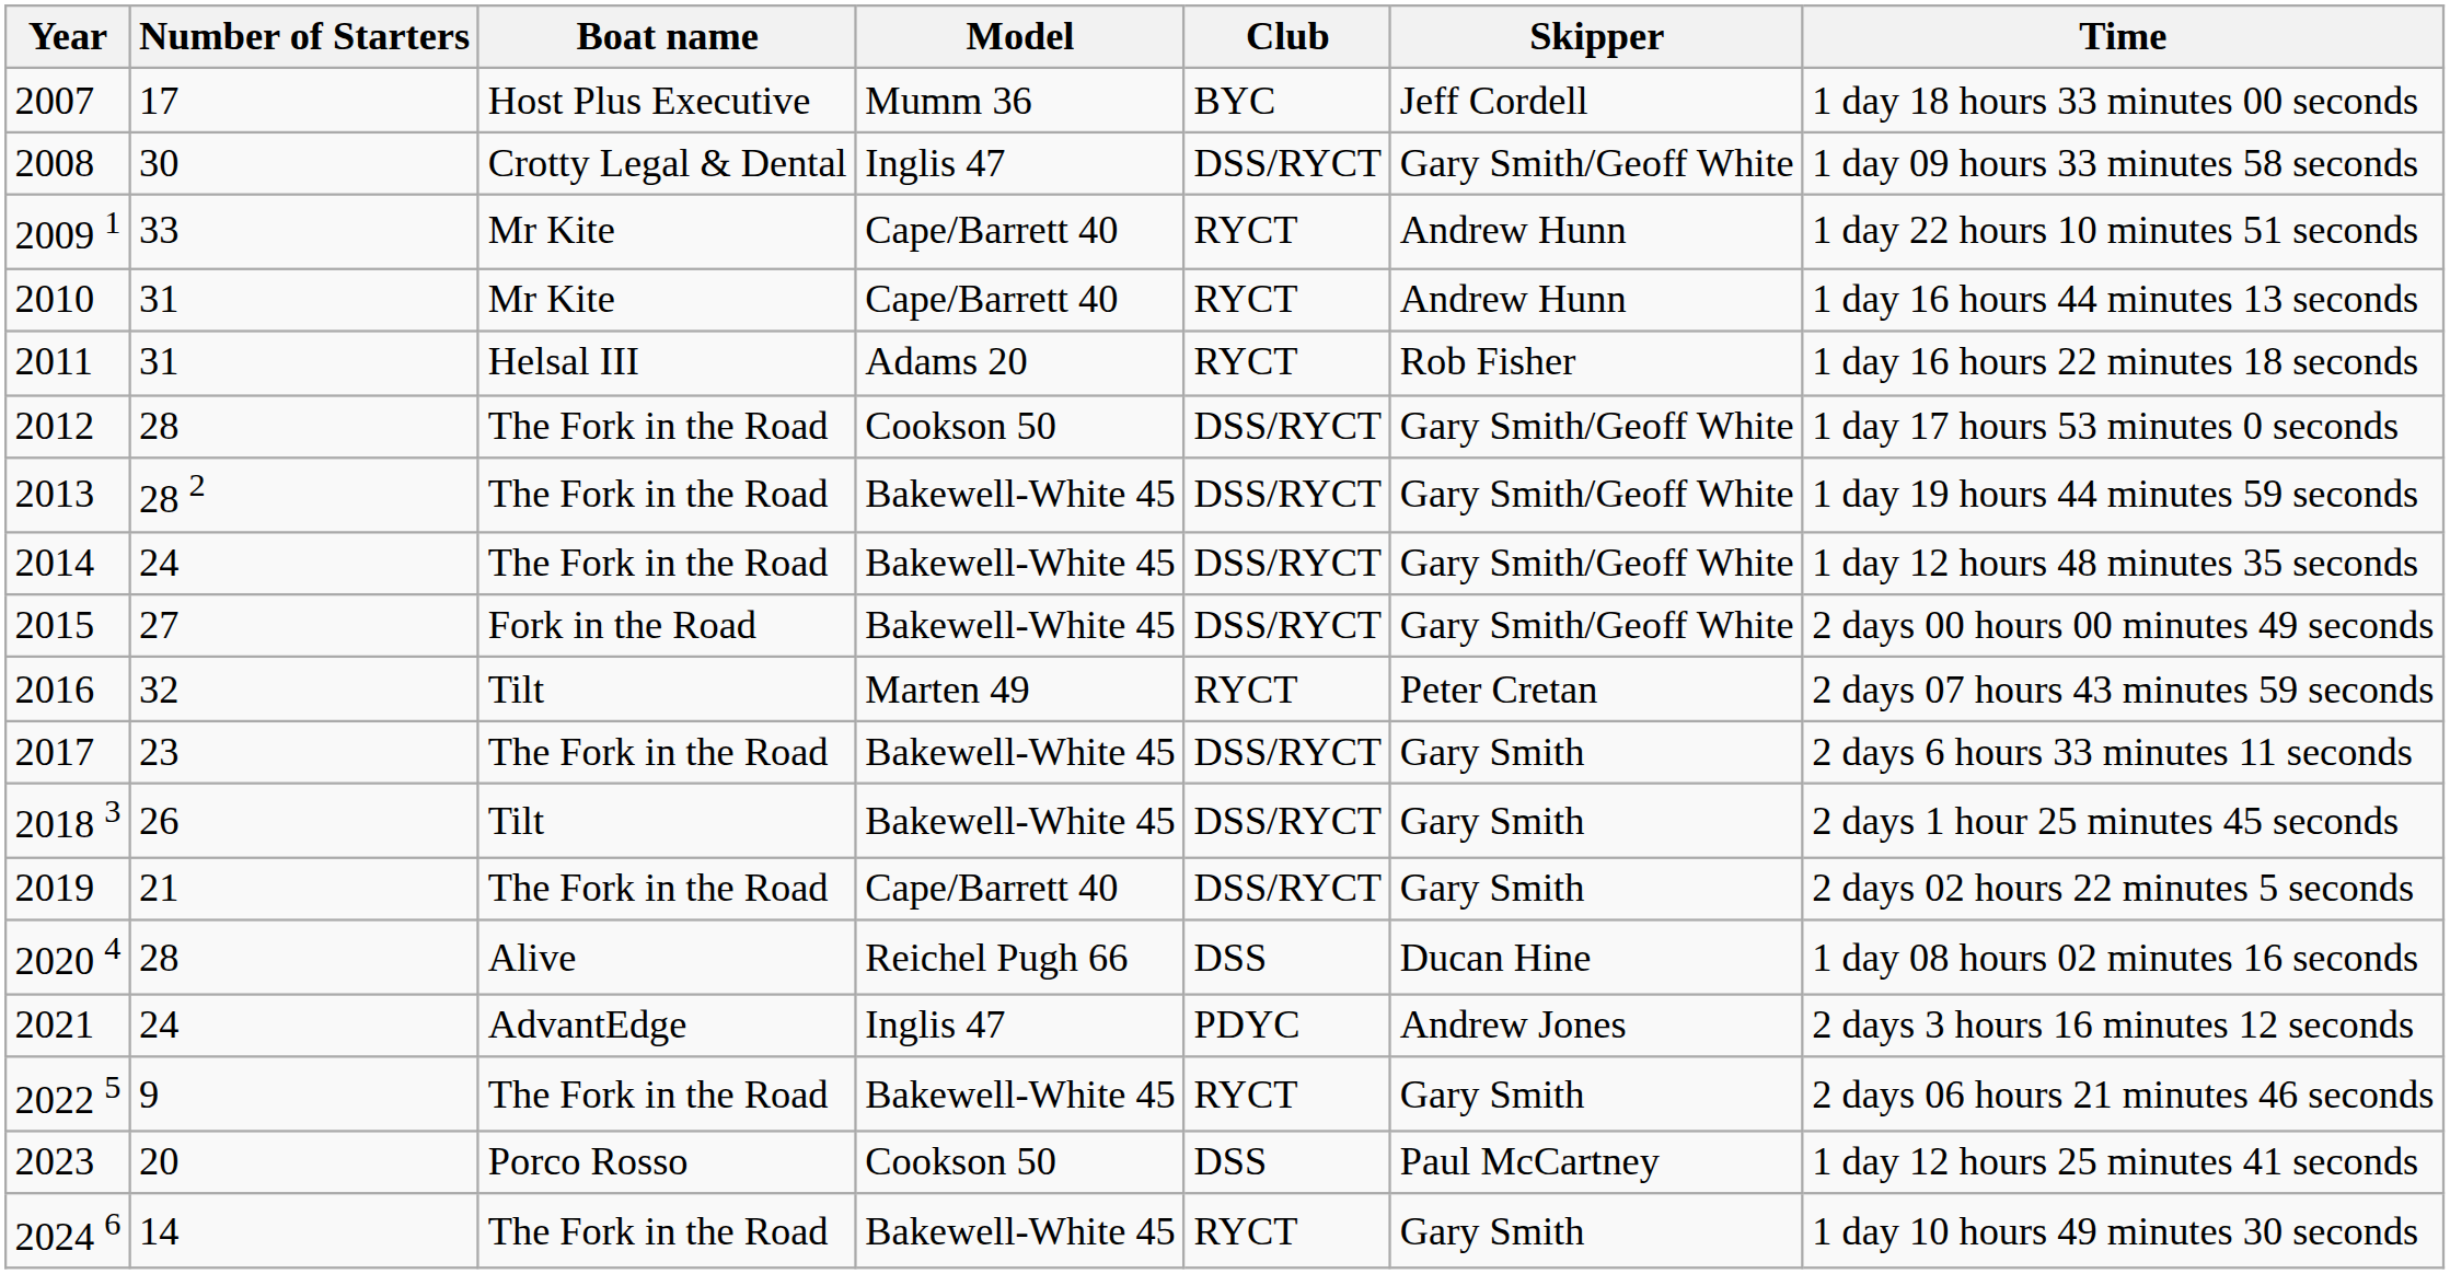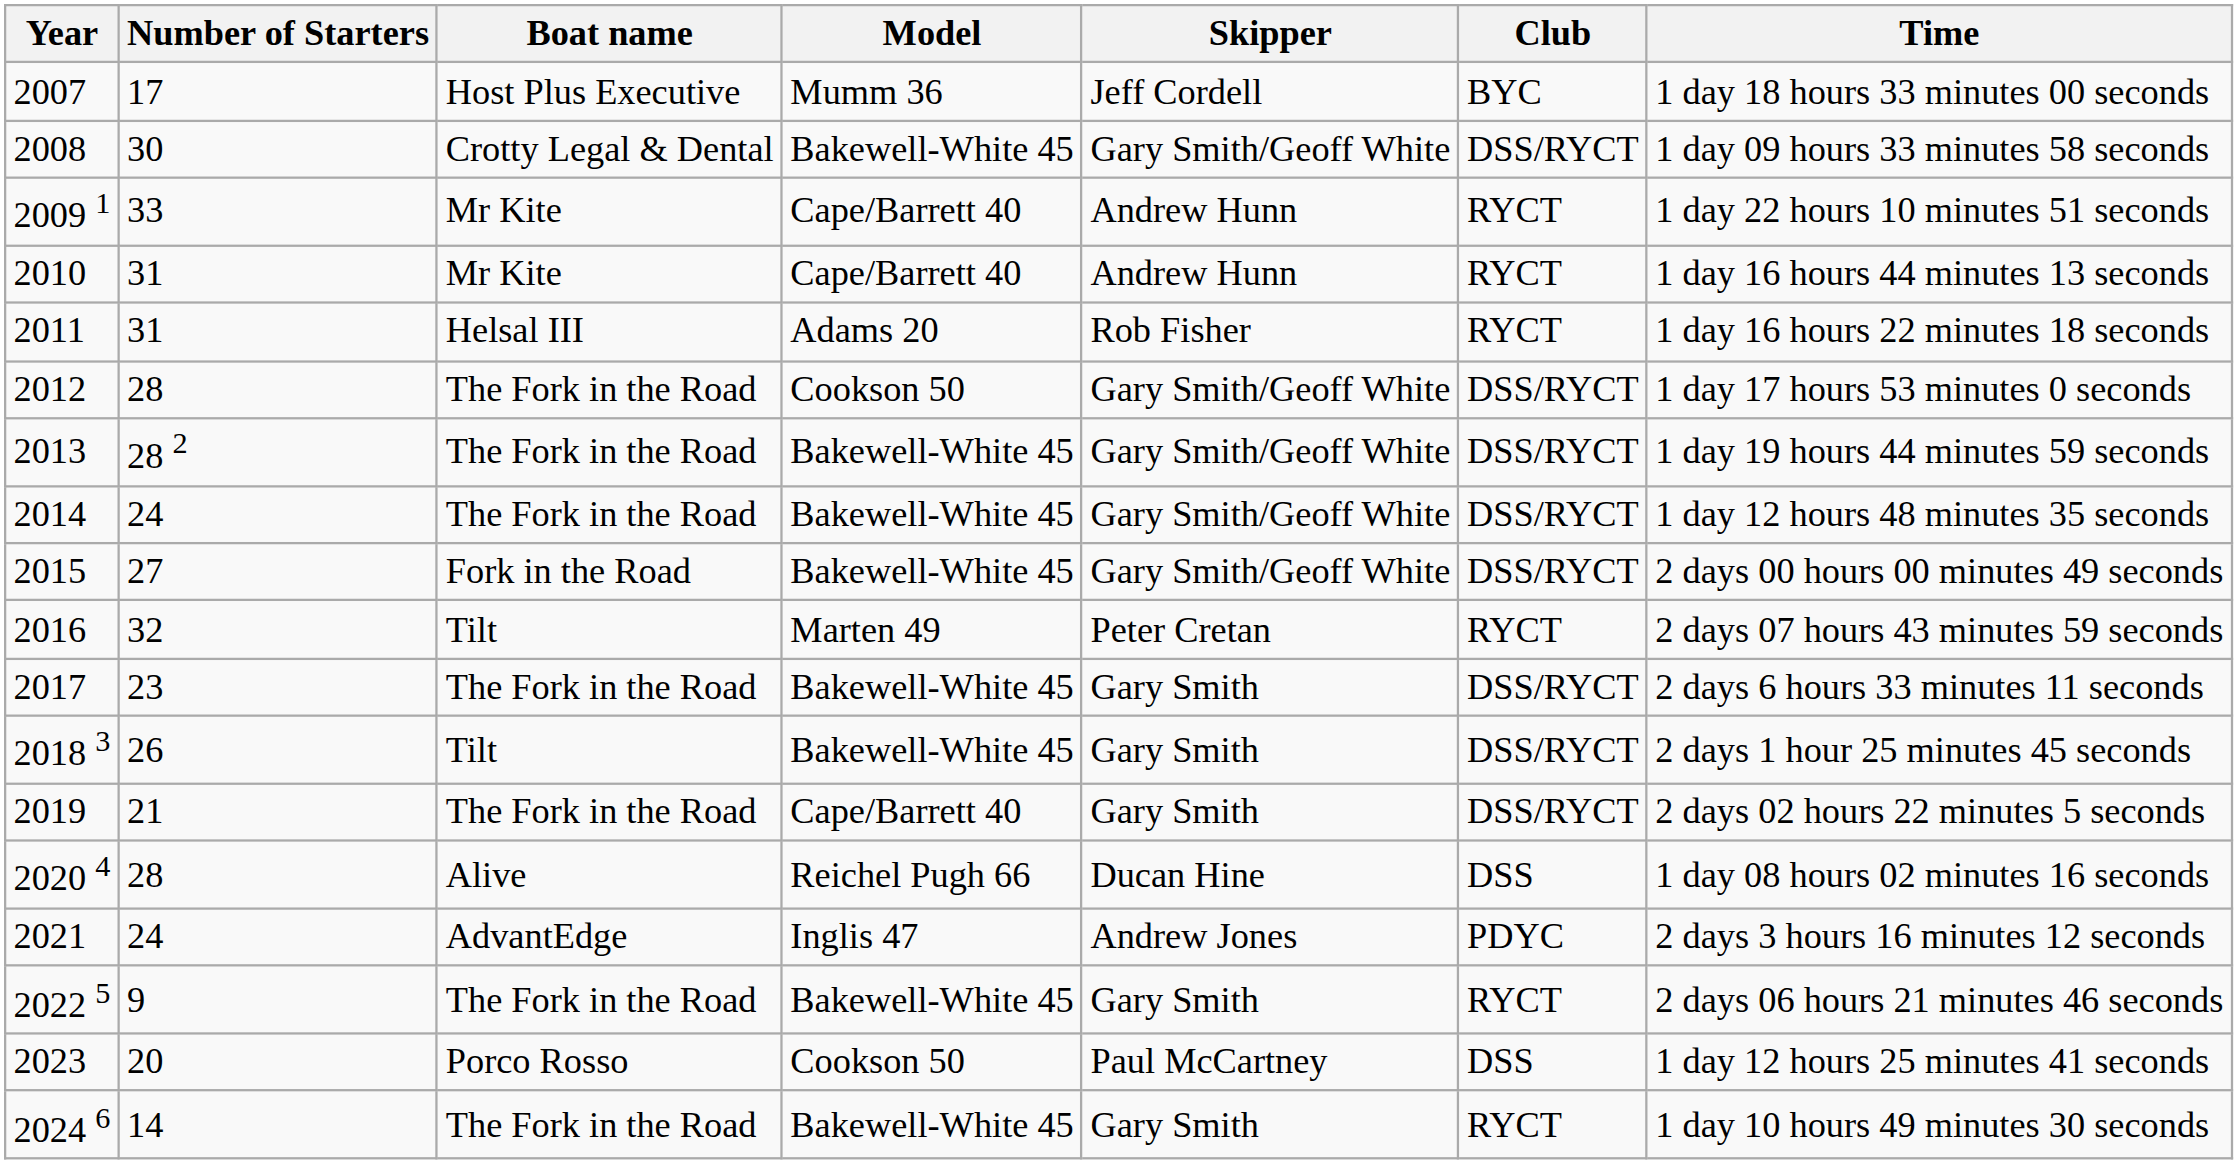 <table class="wikitable sortable">
 <tr>
 <th>Year</th>
 <th>Number of Starters</th>
 <th>Boat name</th>
 <th>Model</th>
+<th>Skipper</th>
 <th>Club</th>
-<th>Skipper</th>
 <th>Time</th>
 </tr>
 <tr>
 <td>2007</td>
 <td>17</td>
 <td>Host Plus Executive</td>
 <td>Mumm 36</td>
+<td>Jeff Cordell</td>
 <td>BYC</td>
-<td>Jeff Cordell</td>
 <td>1 day 18 hours 33 minutes 00 seconds</td>
 </tr>
 <tr>
 <td>2008</td>
 <td>30</td>
 <td>Crotty Legal & Dental</td>
-<td>Inglis 47</td>
+<td>Bakewell-White 45</td>
+<td>Gary Smith/Geoff White</td>
 <td>DSS/RYCT</td>
-<td>Gary Smith/Geoff White</td>
 <td>1 day 09 hours 33 minutes 58 seconds</td>
 </tr>
 <tr>
 <td>2009 <sup>1</sup></td>
 <td>33</td>
 <td>Mr Kite</td>
 <td>Cape/Barrett 40</td>
+<td>Andrew Hunn</td>
 <td>RYCT</td>
-<td>Andrew Hunn</td>
 <td>1 day 22 hours 10 minutes 51 seconds</td>
 </tr>
 <tr>
 <td>2010</td>
 <td>31</td>
 <td>Mr Kite</td>
 <td>Cape/Barrett 40</td>
+<td>Andrew Hunn</td>
 <td>RYCT</td>
-<td>Andrew Hunn</td>
 <td>1 day 16 hours 44 minutes 13 seconds</td>
 </tr>
 <tr>
 <td>2011</td>
 <td>31</td>
 <td>Helsal III</td>
 <td>Adams 20</td>
+<td>Rob Fisher</td>
 <td>RYCT</td>
-<td>Rob Fisher</td>
 <td>1 day 16 hours 22 minutes 18 seconds</td>
 </tr>
 <tr>
 <td>2012</td>
 <td>28</td>
 <td>The Fork in the Road</td>
 <td>Cookson 50</td>
+<td>Gary Smith/Geoff White</td>
 <td>DSS/RYCT</td>
-<td>Gary Smith/Geoff White</td>
 <td>1 day 17 hours 53 minutes 0 seconds</td>
 </tr>
 <tr>
 <td>2013</td>
 <td>28 <sup>2</sup></td>
 <td>The Fork in the Road</td>
 <td>Bakewell-White 45</td>
+<td>Gary Smith/Geoff White</td>
 <td>DSS/RYCT</td>
-<td>Gary Smith/Geoff White</td>
 <td>1 day 19 hours 44 minutes 59 seconds</td>
 </tr>
 <tr>
 <td>2014</td>
 <td>24</td>
 <td>The Fork in the Road</td>
 <td>Bakewell-White 45</td>
+<td>Gary Smith/Geoff White</td>
 <td>DSS/RYCT</td>
-<td>Gary Smith/Geoff White</td>
 <td>1 day 12 hours 48 minutes 35 seconds</td>
 </tr>
 <tr>
 <td>2015</td>
 <td>27</td>
 <td>Fork in the Road</td>
 <td>Bakewell-White 45</td>
+<td>Gary Smith/Geoff White</td>
 <td>DSS/RYCT</td>
-<td>Gary Smith/Geoff White</td>
 <td>2 days 00 hours 00 minutes 49 seconds</td>
 </tr>
 <tr>
 <td>2016</td>
 <td>32</td>
 <td>Tilt</td>
 <td>Marten 49</td>
+<td>Peter Cretan</td>
 <td>RYCT</td>
-<td>Peter Cretan</td>
 <td>2 days 07 hours 43 minutes 59 seconds</td>
 </tr>
 <tr>
 <td>2017</td>
 <td>23</td>
 <td>The Fork in the Road</td>
 <td>Bakewell-White 45</td>
+<td>Gary Smith</td>
 <td>DSS/RYCT</td>
-<td>Gary Smith</td>
 <td>2 days 6 hours 33 minutes 11 seconds</td>
 </tr>
 <tr>
 <td>2018 <sup>3</sup></td>
 <td>26</td>
 <td>Tilt</td>
 <td>Bakewell-White 45</td>
+<td>Gary Smith</td>
 <td>DSS/RYCT</td>
-<td>Gary Smith</td>
 <td>2 days 1 hour 25 minutes 45 seconds</td>
 </tr>
 <tr>
 <td>2019</td>
 <td>21</td>
 <td>The Fork in the Road</td>
 <td>Cape/Barrett 40</td>
+<td>Gary Smith</td>
 <td>DSS/RYCT</td>
-<td>Gary Smith</td>
 <td>2 days 02 hours 22 minutes 5 seconds</td>
 </tr>
 <tr>
 <td>2020 <sup>4</sup></td>
 <td>28</td>
 <td>Alive</td>
 <td>Reichel Pugh 66</td>
+<td>Ducan Hine</td>
 <td>DSS</td>
-<td>Ducan Hine</td>
 <td>1 day 08 hours 02 minutes 16 seconds</td>
 </tr>
 <tr>
 <td>2021</td>
 <td>24</td>
 <td>AdvantEdge</td>
 <td>Inglis 47</td>
+<td>Andrew Jones</td>
 <td>PDYC</td>
-<td>Andrew Jones</td>
 <td>2 days 3 hours 16 minutes 12 seconds</td>
 </tr>
 <tr>
 <td>2022 <sup>5</sup></td>
 <td>9</td>
 <td>The Fork in the Road</td>
 <td>Bakewell-White 45</td>
+<td>Gary Smith</td>
 <td>RYCT</td>
-<td>Gary Smith</td>
 <td>2 days 06 hours 21 minutes 46 seconds</td>
 </tr>
 <tr>
 <td>2023</td>
 <td>20</td>
 <td>Porco Rosso</td>
 <td>Cookson 50</td>
+<td>Paul McCartney</td>
 <td>DSS</td>
-<td>Paul McCartney</td>
 <td>1 day 12 hours 25 minutes 41 seconds</td>
 </tr>
 <tr>
 <td>2024 <sup>6</sup></td>
 <td>14</td>
 <td>The Fork in the Road</td>
 <td>Bakewell-White 45</td>
+<td>Gary Smith</td>
 <td>RYCT</td>
-<td>Gary Smith</td>
 <td>1 day 10 hours 49 minutes 30 seconds</td>
 </tr>
 </table>
